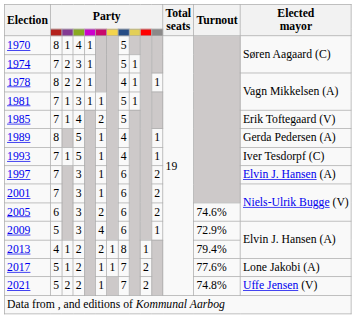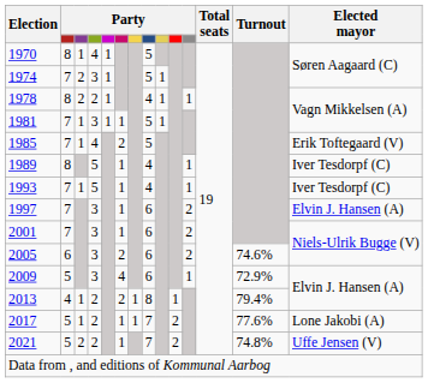 <table class="wikitable">
 <tr>
 <th rowspan="2">Election</th>
 <th colspan="10">Party</th>
 <th rowspan="2">Total<br>seats</th>
 <th rowspan="2">Turnout</th>
 <th rowspan="2">Elected<br>mayor</th>
 </tr>
 <tr>
 <td style="background:#B5211D;"><strong><a href='#'></a></strong></td>
 <td style="background:#843A93;"><strong><a href='#'></a></strong></td>
 <td style="background:#89A920;"><strong><a href='#'></a></strong></td>
 <td style="background:#CD00CD;"><strong><a href='#'></a></strong></td>
 <td style="background:#C9096C;"><strong><a href='#'></a></strong></td>
 <td style="background:#F4D44D;"><strong><a href='#'></a></strong></td>
 <td style="background:#254C85;"><strong><a href='#'></a></strong></td>
 <td style="background:#E3CF57;"><strong><a href='#'></a></strong></td>
 <td style="background:#FF0000;"><strong><a href='#'></a></strong></td>
 <td style="background:#8B8989;"><strong></strong></td>
 </tr>
 <tr>
 <td><a href='#'>1970</a></td>
 <td>8</td>
 <td>1</td>
 <td>4</td>
 <td>1</td>
 <td style="background:#CDC9C9;" rowspan=3></td>
 <td style="background:#CDC9C9;" rowspan=11></td>
 <td>5</td>
 <td style="background:#CDC9C9;"></td>
 <td style="background:#CDC9C9;" rowspan=11></td>
 <td style="background:#CDC9C9;" rowspan=2></td>
 <td rowspan=14>19</td>
 <td style="background:#CDC9C9;" rowspan=9></td>
 <td rowspan=2>Søren Aagaard (C)</td>
 </tr>
 <tr>
 <td><a href='#'>1974</a></td>
 <td>7</td>
 <td>2</td>
 <td>3</td>
 <td>1</td>
 <td>5</td>
 <td>1</td>
 </tr>
 <tr>
 <td><a href='#'>1978</a></td>
 <td>8</td>
 <td>2</td>
 <td>2</td>
 <td>1</td>
 <td>4</td>
 <td>1</td>
 <td>1</td>
 <td rowspan=2>Vagn Mikkelsen (A)</td>
 </tr>
 <tr>
 <td><a href='#'>1981</a></td>
 <td>7</td>
 <td>1</td>
 <td>3</td>
 <td>1</td>
 <td>1</td>
 <td>5</td>
 <td>1</td>
 <td style="background:#CDC9C9;" rowspan=2></td>
 </tr>
 <tr>
 <td><a href='#'>1985</a></td>
 <td>7</td>
 <td>1</td>
 <td>4</td>
 <td style="background:#CDC9C9;" rowspan=10></td>
 <td>2</td>
 <td>5</td>
 <td style="background:#CDC9C9;" rowspan=10></td>
 <td>Erik Toftegaard (V)</td>
 </tr>
 <tr>
 <td><a href='#'>1989</a></td>
 <td>8</td>
 <td style="background:#CDC9C9;"></td>
 <td>5</td>
 <td>1</td>
 <td>4</td>
 <td>1</td>
-<td>Gerda Pedersen (A)</td>
+<td>Iver Tesdorpf (C)</td>
 </tr>
 <tr>
 <td><a href='#'>1993</a></td>
 <td>7</td>
 <td>1</td>
 <td>5</td>
 <td>1</td>
 <td>4</td>
 <td>1</td>
 <td>Iver Tesdorpf (C)</td>
 </tr>
 <tr>
 <td><a href='#'>1997</a></td>
 <td>7</td>
 <td style="background:#CDC9C9;" rowspan=4></td>
 <td>3</td>
 <td>1</td>
 <td>6</td>
 <td>2</td>
 <td><a href='#'>Elvin J. Hansen</a> (A)</td>
 </tr>
 <tr>
 <td><a href='#'>2001</a></td>
 <td>7</td>
 <td>3</td>
 <td>1</td>
 <td>6</td>
 <td>2</td>
 <td rowspan=2><a href='#'>Niels-Ulrik Bugge</a> (V)</td>
 </tr>
 <tr>
 <td><a href='#'>2005</a></td>
 <td>6</td>
 <td>3</td>
 <td>2</td>
 <td>6</td>
 <td>2</td>
 <td>74.6%</td>
 </tr>
 <tr>
 <td><a href='#'>2009</a></td>
 <td>5</td>
 <td>3</td>
 <td>4</td>
 <td>6</td>
 <td>1</td>
 <td>72.9%</td>
 <td rowspan=2>Elvin J. Hansen (A)</td>
 </tr>
 <tr>
 <td><a href='#'>2013</a></td>
 <td>4</td>
 <td>1</td>
 <td>2</td>
 <td>2</td>
 <td>1</td>
 <td>8</td>
 <td>1</td>
 <td style="background:#CDC9C9;" rowspan=3></td>
 <td>79.4%</td>
 </tr>
 <tr>
 <td><a href='#'>2017</a></td>
 <td>5</td>
 <td>1</td>
 <td>2</td>
 <td>1</td>
 <td>1</td>
 <td>7</td>
 <td>2</td>
 <td>77.6%</td>
 <td>Lone Jakobi (A)</td>
 </tr>
 <tr>
 <td><a href='#'>2021</a></td>
 <td>5</td>
 <td>2</td>
 <td>2</td>
 <td>1</td>
 <td style="background:#CDC9C9;"></td>
 <td>7</td>
 <td>2</td>
 <td>74.8%</td>
 <td><a href='#'>Uffe Jensen</a> (V)</td>
 </tr>
 <tr>
 <td colspan=14>Data from ,  and editions of <em>Kommunal Aarbog</em></td>
 </tr>
 </table>
